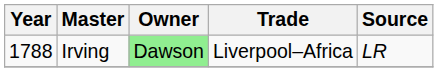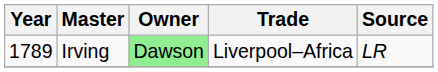 <table class=" wikitable">
 <tr>
 <th>Year</th>
 <th>Master</th>
 <th>Owner</th>
 <th>Trade</th>
 <th>Source</th>
 </tr>
 <tr>
-<td>1788</td>
+<td>1789</td>
 <td>Irving</td>
 <td style="background: lightgreen;">Dawson</td>
 <td>Liverpool–Africa</td>
 <td><em>LR</em></td>
 </tr>
 <tr>
 </tr>
 </table>
